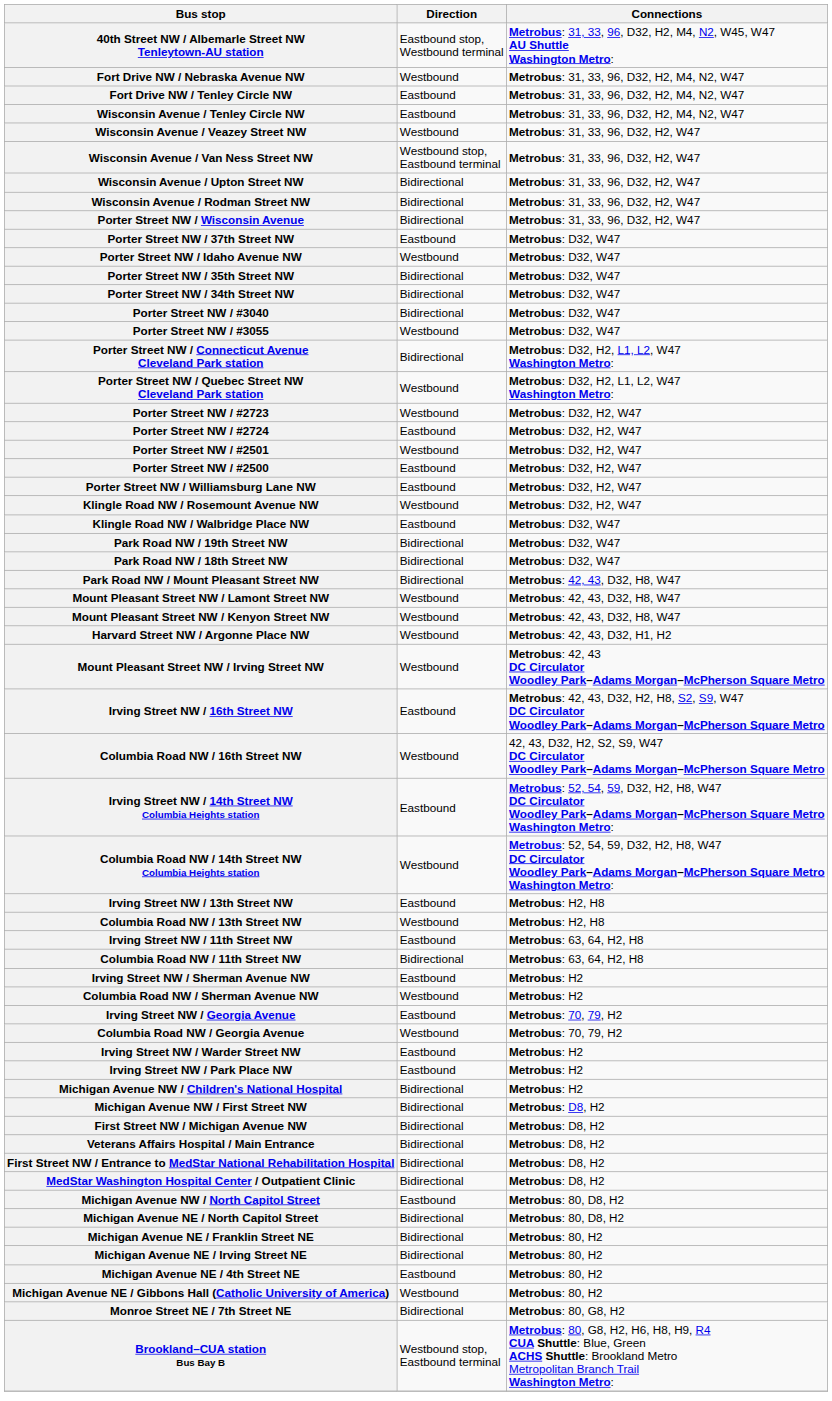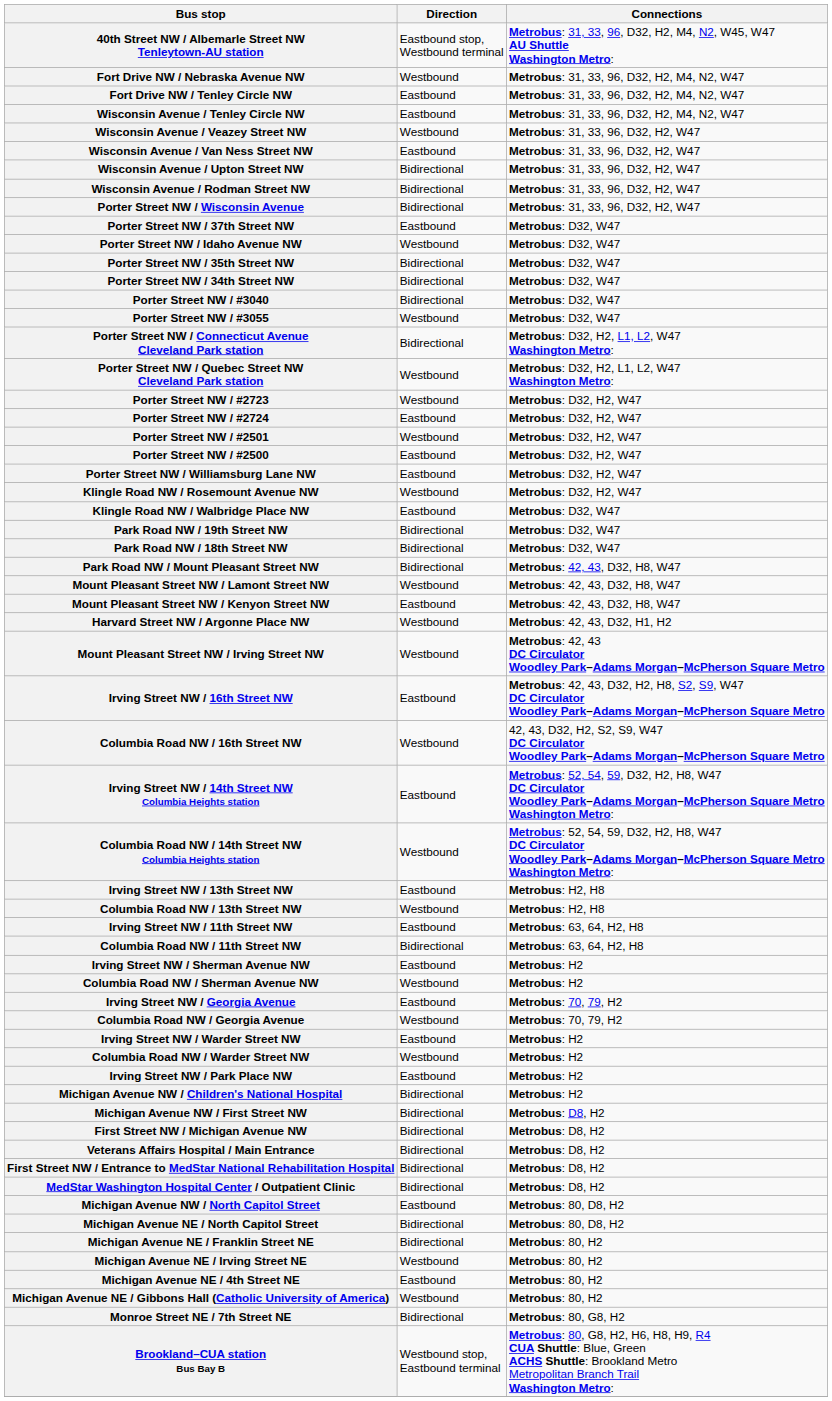 <table class="wikitable collapsible collapsed" style="font-size: 95%;">
 <tr>
 <th>Bus stop</th>
 <th>Direction</th>
 <th>Connections</th>
 </tr>
 <tr>
 <th>40th Street NW / Albemarle Street NW<br><a href='#'>Tenleytown-AU station</a></th>
 <td>Eastbound stop,<br>Westbound terminal</td>
 <td> <strong><a href='#'>Metrobus</a></strong>: <a href='#'>31, 33</a>, <a href='#'>96</a>, D32, H2, M4, <a href='#'>N2</a>, W45, W47<br> <strong><a href='#'>AU Shuttle</a></strong><br><strong> <a href='#'>Washington Metro</a></strong>: </td>
 </tr>
 <tr>
 <th>Fort Drive NW / Nebraska Avenue NW</th>
 <td>Westbound</td>
 <td> <strong>Metrobus</strong>: 31, 33, 96, D32, H2, M4, N2, W47</td>
 </tr>
 <tr>
 <th>Fort Drive NW / Tenley Circle NW</th>
 <td>Eastbound</td>
 <td> <strong>Metrobus</strong>: 31, 33, 96, D32, H2, M4, N2, W47</td>
 </tr>
 <tr>
 <th>Wisconsin Avenue / Tenley Circle NW</th>
 <td>Eastbound</td>
 <td> <strong>Metrobus</strong>: 31, 33, 96, D32, H2, M4, N2, W47</td>
 </tr>
 <tr>
 <th>Wisconsin Avenue / Veazey Street NW</th>
 <td>Westbound</td>
 <td> <strong>Metrobus</strong>: 31, 33, 96, D32, H2, W47</td>
 </tr>
 <tr>
 <th>Wisconsin Avenue / Van Ness Street NW</th>
-<td>Westbound stop,<br>Eastbound terminal</td>
+<td>Eastbound</td>
 <td> <strong>Metrobus</strong>: 31, 33, 96, D32, H2, W47</td>
 </tr>
 <tr>
 <th>Wisconsin Avenue / Upton Street NW</th>
 <td>Bidirectional</td>
 <td> <strong>Metrobus</strong>: 31, 33, 96, D32, H2, W47</td>
 </tr>
 <tr>
 <th>Wisconsin Avenue / Rodman Street NW</th>
 <td>Bidirectional</td>
 <td> <strong>Metrobus</strong>: 31, 33, 96, D32, H2, W47</td>
 </tr>
 <tr>
 <th>Porter Street NW / <a href='#'>Wisconsin Avenue</a></th>
 <td>Bidirectional</td>
 <td> <strong>Metrobus</strong>: 31, 33, 96, D32, H2, W47</td>
 </tr>
 <tr>
 <th>Porter Street NW / 37th Street NW</th>
 <td>Eastbound</td>
 <td> <strong>Metrobus</strong>: D32, W47</td>
 </tr>
 <tr>
 <th>Porter Street NW / Idaho Avenue NW</th>
 <td>Westbound</td>
 <td> <strong>Metrobus</strong>: D32, W47</td>
 </tr>
 <tr>
 <th>Porter Street NW / 35th Street NW</th>
 <td>Bidirectional</td>
 <td> <strong>Metrobus</strong>: D32, W47</td>
 </tr>
 <tr>
 <th>Porter Street NW / 34th Street NW</th>
 <td>Bidirectional</td>
 <td> <strong>Metrobus</strong>: D32, W47</td>
 </tr>
 <tr>
 <th>Porter Street NW / #3040</th>
 <td>Bidirectional</td>
 <td> <strong>Metrobus</strong>: D32, W47</td>
 </tr>
 <tr>
 <th>Porter Street NW / #3055</th>
 <td>Westbound</td>
 <td> <strong>Metrobus</strong>: D32, W47</td>
 </tr>
 <tr>
 <th>Porter Street NW / <a href='#'>Connecticut Avenue</a><br><a href='#'>Cleveland Park station</a></th>
 <td>Bidirectional</td>
 <td> <strong>Metrobus</strong>: D32, H2, <a href='#'>L1, L2</a>, W47<br><strong> <a href='#'>Washington Metro</a></strong>: </td>
 </tr>
 <tr>
 <th>Porter Street NW / Quebec Street NW<br><a href='#'>Cleveland Park station</a></th>
 <td>Westbound</td>
 <td> <strong>Metrobus</strong>: D32, H2, L1, L2, W47<br><strong> <a href='#'>Washington Metro</a></strong>: </td>
 </tr>
 <tr>
 <th>Porter Street NW / #2723</th>
 <td>Westbound</td>
 <td> <strong>Metrobus</strong>: D32, H2, W47</td>
 </tr>
 <tr>
 <th>Porter Street NW / #2724</th>
 <td>Eastbound</td>
 <td> <strong>Metrobus</strong>: D32, H2, W47</td>
 </tr>
 <tr>
 <th>Porter Street NW / #2501</th>
 <td>Westbound</td>
 <td> <strong>Metrobus</strong>: D32, H2, W47</td>
 </tr>
 <tr>
 <th>Porter Street NW / #2500</th>
 <td>Eastbound</td>
 <td> <strong>Metrobus</strong>: D32, H2, W47</td>
 </tr>
 <tr>
 <th>Porter Street NW / Williamsburg Lane NW</th>
 <td>Eastbound</td>
 <td> <strong>Metrobus</strong>: D32, H2, W47</td>
 </tr>
 <tr>
 <th>Klingle Road NW / Rosemount Avenue NW</th>
 <td>Westbound</td>
 <td> <strong>Metrobus</strong>:  D32, H2, W47</td>
 </tr>
 <tr>
 <th>Klingle Road NW / Walbridge Place NW</th>
 <td>Eastbound</td>
 <td> <strong>Metrobus</strong>: D32, W47</td>
 </tr>
 <tr>
 <th>Park Road NW / 19th Street NW</th>
 <td>Bidirectional</td>
 <td> <strong>Metrobus</strong>: D32, W47</td>
 </tr>
 <tr>
 <th>Park Road NW / 18th Street NW</th>
 <td>Bidirectional</td>
 <td> <strong>Metrobus</strong>: D32, W47</td>
 </tr>
 <tr>
 <th>Park Road NW / Mount Pleasant Street NW</th>
 <td>Bidirectional</td>
 <td> <strong>Metrobus</strong>: <a href='#'>42, 43</a>, D32, H8, W47</td>
 </tr>
 <tr>
 <th>Mount Pleasant Street NW / Lamont Street NW</th>
 <td>Westbound</td>
 <td> <strong>Metrobus</strong>: 42, 43, D32, H8, W47</td>
 </tr>
 <tr>
 <th>Mount Pleasant Street NW / Kenyon Street NW</th>
-<td>Westbound</td>
+<td>Eastbound</td>
 <td> <strong>Metrobus</strong>: 42, 43, D32, H8, W47</td>
 </tr>
 <tr>
 <th>Harvard Street NW / Argonne Place NW</th>
 <td>Westbound</td>
 <td> <strong>Metrobus</strong>: 42, 43, D32, H1, H2</td>
 </tr>
 <tr>
 <th>Mount Pleasant Street NW / Irving Street NW</th>
 <td>Westbound</td>
 <td> <strong>Metrobus</strong>: 42, 43<br> <strong><a href='#'>DC Circulator</a><br> <a href='#'>Woodley Park</a>–<a href='#'>Adams Morgan</a>–<a href='#'>McPherson Square Metro</a></strong></td>
 </tr>
 <tr>
 <th>Irving Street NW / <a href='#'>16th Street NW</a></th>
 <td>Eastbound</td>
 <td> <strong>Metrobus</strong>: 42, 43, D32, H2, H8, <a href='#'>S2</a>, <a href='#'>S9</a>, W47<br> <strong><a href='#'>DC Circulator</a><br> <a href='#'>Woodley Park</a>–<a href='#'>Adams Morgan</a>–<a href='#'>McPherson Square Metro</a></strong></td>
 </tr>
 <tr>
 <th>Columbia Road NW / 16th Street NW</th>
 <td>Westbound</td>
 <td>42, 43, D32, H2, S2, S9, W47<br> <strong><a href='#'>DC Circulator</a><br> <a href='#'>Woodley Park</a>–<a href='#'>Adams Morgan</a>–<a href='#'>McPherson Square Metro</a></strong></td>
 </tr>
 <tr>
 <th>Irving Street NW / <a href='#'>14th Street NW</a><br><small><a href='#'>Columbia Heights station</a></small></th>
 <td>Eastbound</td>
 <td> <strong><a href='#'>Metrobus</a></strong>: <a href='#'>52, 54</a>, <a href='#'>59</a>, D32, H2, H8, W47<br>  <strong><a href='#'>DC Circulator</a><br> <a href='#'>Woodley Park</a>–<a href='#'>Adams Morgan</a>–<a href='#'>McPherson Square Metro</a></strong><br>  <strong><a href='#'>Washington Metro</a></strong>: </td>
 </tr>
 <tr>
 <th>Columbia Road NW / 14th Street NW<br><small><a href='#'>Columbia Heights station</a></small></th>
 <td>Westbound</td>
 <td> <strong><a href='#'>Metrobus</a></strong>: 52, 54, 59, D32, H2, H8, W47<br>  <strong><a href='#'>DC Circulator</a><br> <a href='#'>Woodley Park</a>–<a href='#'>Adams Morgan</a>–<a href='#'>McPherson Square Metro</a></strong><br>  <strong><a href='#'>Washington Metro</a></strong>: </td>
 </tr>
 <tr>
 <th>Irving Street NW / 13th Street NW</th>
 <td>Eastbound</td>
 <td> <strong>Metrobus</strong>: H2, H8</td>
 </tr>
 <tr>
 <th>Columbia Road NW / 13th Street NW</th>
 <td>Westbound</td>
 <td> <strong>Metrobus</strong>: H2, H8</td>
 </tr>
 <tr>
 <th>Irving Street NW / 11th Street NW</th>
 <td>Eastbound</td>
 <td> <strong>Metrobus</strong>:  63, 64, H2, H8</td>
 </tr>
 <tr>
 <th>Columbia Road NW / 11th Street NW</th>
 <td>Bidirectional</td>
 <td> <strong>Metrobus</strong>: 63, 64, H2, H8</td>
 </tr>
 <tr>
 <th>Irving Street NW / Sherman Avenue NW</th>
 <td>Eastbound</td>
 <td> <strong>Metrobus</strong>:  H2</td>
 </tr>
 <tr>
 <th>Columbia Road NW / Sherman Avenue NW</th>
 <td>Westbound</td>
 <td> <strong>Metrobus</strong>: H2</td>
 </tr>
 <tr>
 <th>Irving Street NW / <a href='#'>Georgia Avenue</a></th>
 <td>Eastbound</td>
 <td> <strong>Metrobus</strong>: <a href='#'>70</a>, <a href='#'>79</a>, H2</td>
 </tr>
 <tr>
 <th>Columbia Road NW / Georgia Avenue</th>
 <td>Westbound</td>
 <td> <strong>Metrobus</strong>: 70, 79, H2</td>
 </tr>
 <tr>
 <th>Irving Street NW / Warder Street NW</th>
 <td>Eastbound</td>
 <td> <strong>Metrobus</strong>: H2</td>
 </tr>
 <tr>
+<th>Columbia Road NW / Warder Street NW</th>
+<td>Westbound</td>
+<td> <strong>Metrobus</strong>: H2</td>
+</tr>
+<tr>
 <th>Irving Street NW / Park Place NW</th>
 <td>Eastbound</td>
 <td> <strong>Metrobus</strong>: H2</td>
 </tr>
 <tr>
 <th>Michigan Avenue NW / <a href='#'>Children's National Hospital</a></th>
 <td>Bidirectional</td>
 <td> <strong>Metrobus</strong>: H2</td>
 </tr>
 <tr>
 <th>Michigan Avenue NW / First Street NW</th>
 <td>Bidirectional</td>
 <td> <strong>Metrobus</strong>:  <a href='#'>D8</a>, H2</td>
 </tr>
 <tr>
 <th>First Street NW / Michigan Avenue NW</th>
 <td>Bidirectional</td>
 <td> <strong>Metrobus</strong>: D8, H2</td>
 </tr>
 <tr>
 <th>Veterans Affairs Hospital / Main Entrance</th>
 <td>Bidirectional</td>
 <td> <strong>Metrobus</strong>: D8, H2</td>
 </tr>
 <tr>
 <th>First Street NW / Entrance to <a href='#'>MedStar National Rehabilitation Hospital</a></th>
 <td>Bidirectional</td>
 <td> <strong>Metrobus</strong>: D8, H2</td>
 </tr>
 <tr>
 <th><a href='#'>MedStar Washington Hospital Center</a> / Outpatient Clinic</th>
 <td>Bidirectional</td>
 <td> <strong>Metrobus</strong>: D8, H2</td>
 </tr>
 <tr>
 <th>Michigan Avenue NW / <a href='#'>North Capitol Street</a></th>
 <td>Eastbound</td>
 <td> <strong>Metrobus</strong>: 80, D8, H2</td>
 </tr>
 <tr>
 <th>Michigan Avenue NE / North Capitol Street</th>
 <td>Bidirectional</td>
 <td> <strong>Metrobus</strong>: 80, D8, H2</td>
 </tr>
 <tr>
 <th>Michigan Avenue NE / Franklin Street NE</th>
 <td>Bidirectional</td>
 <td> <strong>Metrobus</strong>: 80, H2</td>
 </tr>
 <tr>
 <th>Michigan Avenue NE / Irving Street NE</th>
-<td>Bidirectional</td>
+<td>Westbound</td>
 <td> <strong>Metrobus</strong>: 80, H2</td>
 </tr>
 <tr>
 <th>Michigan Avenue NE / 4th Street NE</th>
 <td>Eastbound</td>
 <td> <strong>Metrobus</strong>: 80, H2</td>
 </tr>
 <tr>
 <th>Michigan Avenue NE / Gibbons Hall (<a href='#'>Catholic University of America</a>)</th>
 <td>Westbound</td>
 <td> <strong>Metrobus</strong>: 80, H2</td>
 </tr>
 <tr>
 <th>Monroe Street NE / 7th Street NE</th>
 <td>Bidirectional</td>
 <td> <strong>Metrobus</strong>: 80, G8, H2</td>
 </tr>
 <tr>
 <th><a href='#'>Brookland–CUA station</a><br><small>Bus Bay B</small></th>
 <td>Westbound stop,<br>Eastbound terminal</td>
 <td> <strong><a href='#'>Metrobus</a></strong>: <a href='#'>80</a>, G8, H2, H6, H8, H9, <a href='#'>R4</a><br> <strong><a href='#'>CUA</a> Shuttle</strong>: Blue, Green <br> <strong><a href='#'>ACHS</a> Shuttle</strong>: Brookland Metro<br> <a href='#'>Metropolitan Branch Trail</a><br> <strong><a href='#'>Washington Metro</a></strong>: </td>
 </tr>
 <tr>
 </tr>
 </table>
